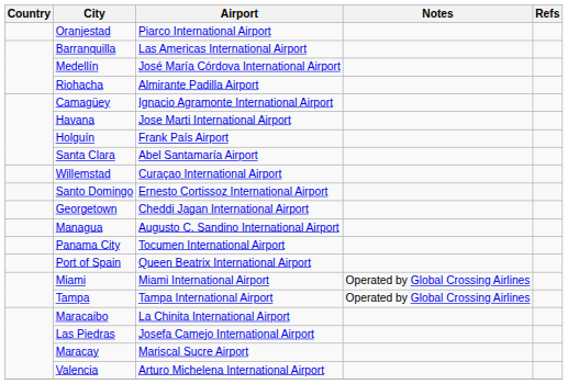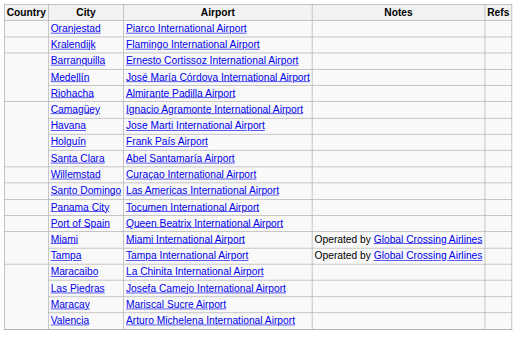 <table class="sortable wikitable">
 <tr>
 <th>Country</th>
 <th>City</th>
 <th>Airport</th>
 <th>Notes</th>
 <th class="unsortable">Refs</th>
 </tr>
 <tr>
 <td></td>
 <td><a href='#'>Oranjestad</a></td>
 <td><a href='#'>Piarco International Airport</a></td>
 <td></td>
 <td></td>
 </tr>
 <tr>
+<td></td>
+<td><a href='#'>Kralendijk</a></td>
+<td><a href='#'>Flamingo International Airport</a></td>
+<td></td>
+<td></td>
+</tr>
+<tr>
 <td rowspan=3></td>
 <td><a href='#'>Barranquilla</a></td>
-<td><a href='#'>Las Americas International Airport</a></td>
+<td><a href='#'>Ernesto Cortissoz International Airport</a></td>
 <td></td>
 <td></td>
 </tr>
 <tr>
 <td><a href='#'>Medellín</a></td>
 <td><a href='#'>José María Córdova International Airport</a></td>
 <td></td>
 <td></td>
 </tr>
 <tr>
 <td><a href='#'>Riohacha</a></td>
 <td><a href='#'>Almirante Padilla Airport</a></td>
 <td></td>
 <td></td>
 </tr>
 <tr>
 <td rowspan=4></td>
 <td><a href='#'>Camagüey</a></td>
 <td><a href='#'>Ignacio Agramonte International Airport</a></td>
 <td></td>
 <td></td>
 </tr>
 <tr>
 <td><a href='#'>Havana</a></td>
 <td><a href='#'>Jose Marti International Airport</a></td>
 <td></td>
 <td></td>
 </tr>
 <tr>
 <td><a href='#'>Holguín</a></td>
 <td><a href='#'>Frank País Airport</a></td>
 <td></td>
 <td></td>
 </tr>
 <tr>
 <td><a href='#'>Santa Clara</a></td>
 <td><a href='#'>Abel Santamaría Airport</a></td>
 <td></td>
 <td></td>
 </tr>
 <tr>
 <td></td>
 <td><a href='#'>Willemstad</a></td>
 <td><a href='#'>Curaçao International Airport</a></td>
 <td></td>
 <td></td>
 </tr>
 <tr>
 <td></td>
 <td><a href='#'>Santo Domingo</a></td>
-<td><a href='#'>Ernesto Cortissoz International Airport</a></td>
-<td></td>
-<td></td>
-</tr>
-<tr>
-<td></td>
-<td><a href='#'>Georgetown</a></td>
-<td><a href='#'>Cheddi Jagan International Airport</a></td>
-<td></td>
-<td></td>
-</tr>
-<tr>
-<td></td>
-<td><a href='#'>Managua</a></td>
-<td><a href='#'>Augusto C. Sandino International Airport</a></td>
+<td><a href='#'>Las Americas International Airport</a></td>
 <td></td>
 <td></td>
 </tr>
 <tr>
 <td></td>
 <td><a href='#'>Panama City</a></td>
 <td><a href='#'>Tocumen International Airport</a></td>
 <td></td>
 <td></td>
 </tr>
 <tr>
 <td></td>
 <td><a href='#'>Port of Spain</a></td>
 <td><a href='#'>Queen Beatrix International Airport</a></td>
 <td></td>
 <td></td>
 </tr>
 <tr>
 <td rowspan=2></td>
 <td><a href='#'>Miami</a></td>
 <td><a href='#'>Miami International Airport</a></td>
 <td>Operated by <a href='#'>Global Crossing Airlines</a></td>
 <td></td>
 </tr>
 <tr>
 <td><a href='#'>Tampa</a></td>
 <td><a href='#'>Tampa International Airport</a></td>
 <td>Operated by <a href='#'>Global Crossing Airlines</a></td>
 <td></td>
 </tr>
 <tr>
 <td rowspan=4></td>
 <td><a href='#'>Maracaibo</a></td>
 <td><a href='#'>La Chinita International Airport</a></td>
 <td></td>
 <td></td>
 </tr>
 <tr>
 <td><a href='#'>Las Piedras</a></td>
 <td><a href='#'>Josefa Camejo International Airport</a></td>
 <td></td>
 <td></td>
 </tr>
 <tr>
 <td><a href='#'>Maracay</a></td>
 <td><a href='#'>Mariscal Sucre Airport</a></td>
 <td></td>
 <td></td>
 </tr>
 <tr>
 <td><a href='#'>Valencia</a></td>
 <td><a href='#'>Arturo Michelena International Airport</a></td>
 <td></td>
 <td></td>
 </tr>
 <tr>
 </tr>
 </table>
